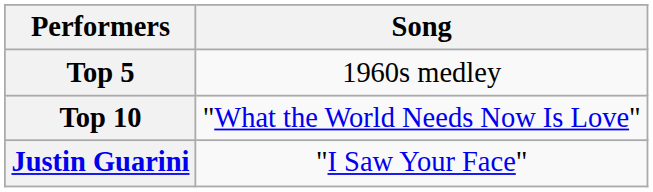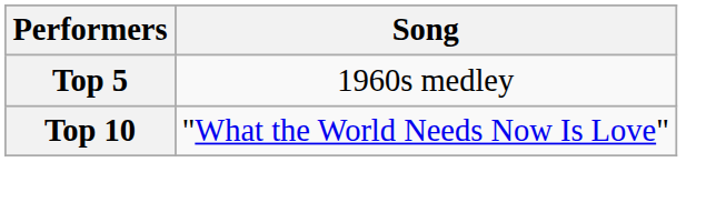 <table class="wikitable unsortable" style="text-align:center;">
 <tr>
 <th scope="col">Performers</th>
 <th scope="col">Song</th>
 </tr>
 <tr>
 <th scope="row">Top 5</th>
 <td>1960s medley</td>
 </tr>
 <tr>
 <th scope="row">Top 10</th>
 <td>"<a href='#'>What the World Needs Now Is Love</a>"</td>
 </tr>
-<tr>
-<th scope="row"><a href='#'>Justin Guarini</a></th>
-<td>"<a href='#'>I Saw Your Face</a>"</td>
-</tr>
 </table>
